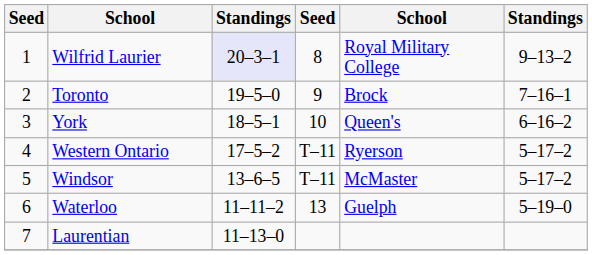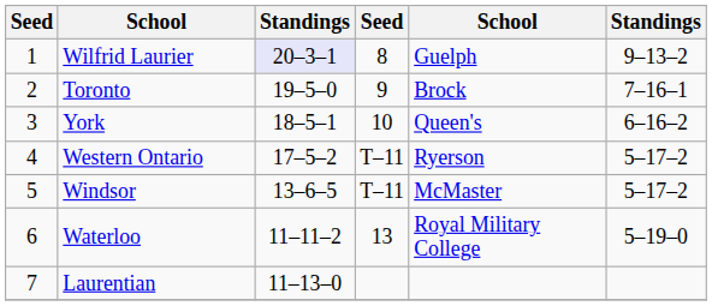 <table class="wikitable">
 <tr>
 <th>Seed</th>
 <th style="width:140px">School</th>
 <th>Standings</th>
 <th>Seed</th>
 <th style="width:140px">School</th>
 <th>Standings</th>
 </tr>
 <tr>
 <td align=center>1</td>
 <td><a href='#'>Wilfrid Laurier</a></td>
 <td align=center style="background: lavender;">20–3–1</td>
 <td align=center>8</td>
-<td><a href='#'>Royal Military College</a></td>
+<td><a href='#'>Guelph</a></td>
 <td align=center>9–13–2</td>
 </tr>
 <tr>
 <td align=center>2</td>
 <td><a href='#'>Toronto</a></td>
 <td align=center>19–5–0</td>
 <td align=center>9</td>
 <td><a href='#'>Brock</a></td>
 <td align=center>7–16–1</td>
 </tr>
 <tr>
 <td align=center>3</td>
 <td><a href='#'>York</a></td>
 <td align=center>18–5–1</td>
 <td align=center>10</td>
 <td><a href='#'>Queen's</a></td>
 <td align=center>6–16–2</td>
 </tr>
 <tr>
 <td align=center>4</td>
 <td><a href='#'>Western Ontario</a></td>
 <td align=center>17–5–2</td>
 <td align=center>T–11</td>
 <td><a href='#'>Ryerson</a></td>
 <td align=center>5–17–2</td>
 </tr>
 <tr>
 <td align=center>5</td>
 <td><a href='#'>Windsor</a></td>
 <td align=center>13–6–5</td>
 <td align=center>T–11</td>
 <td><a href='#'>McMaster</a></td>
 <td align=center>5–17–2</td>
 </tr>
 <tr>
 <td align=center>6</td>
 <td><a href='#'>Waterloo</a></td>
 <td align=center>11–11–2</td>
 <td align=center>13</td>
-<td><a href='#'>Guelph</a></td>
+<td><a href='#'>Royal Military College</a></td>
 <td align=center>5–19–0</td>
 </tr>
 <tr>
 <td align=center>7</td>
 <td><a href='#'>Laurentian</a></td>
 <td align=center>11–13–0</td>
 <td></td>
 <td></td>
 <td></td>
 </tr>
 <tr>
 </tr>
 </table>
